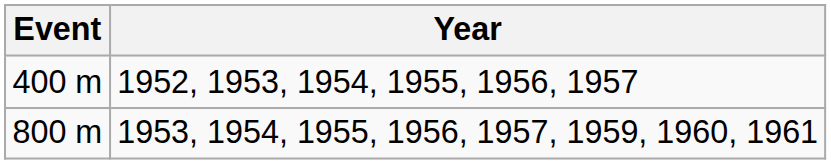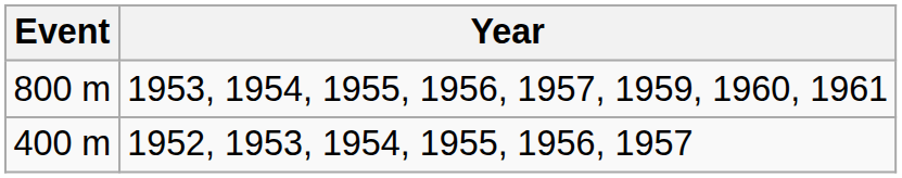 <table class="wikitable">
 <tr>
 <th>Event</th>
 <th>Year</th>
 </tr>
 <tr>
+<td>800 m</td>
+<td>1953, 1954, 1955, 1956, 1957, 1959, 1960, 1961</td>
+</tr>
+<tr>
 <td>400 m</td>
 <td>1952, 1953, 1954, 1955, 1956, 1957</td>
 </tr>
-<tr>
-<td>800 m</td>
-<td>1953, 1954, 1955, 1956, 1957, 1959, 1960, 1961</td>
-</tr>
 </table>
